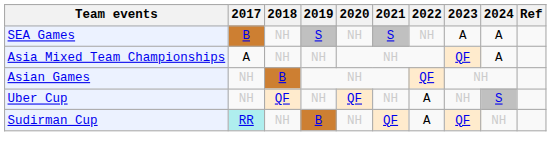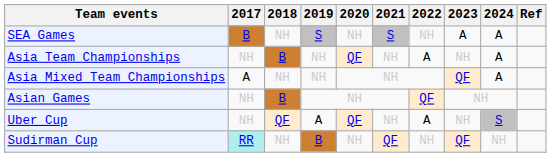 <table class="wikitable" style="font-size: 90%; text-align:center">
 <tr>
 <th>Team events</th>
 <th>2017</th>
 <th>2018</th>
 <th>2019</th>
 <th>2020</th>
 <th>2021</th>
 <th>2022</th>
 <th>2023</th>
 <th>2024</th>
 <th>Ref</th>
 </tr>
 <tr>
 <td bgcolor="#ECF2FF"; align="left"><a href='#'>SEA Games</a></td>
 <td bgcolor=CD7F32><a href='#'>B</a></td>
 <td style=color:#ccc>NH</td>
 <td bgcolor=silver><a href='#'>S</a></td>
 <td style=color:#ccc>NH</td>
 <td bgcolor=silver><a href='#'>S</a></td>
 <td style=color:#ccc>NH</td>
 <td>A</td>
 <td>A</td>
 <td></td>
 </tr>
 <tr>
+<td bgcolor="#ECF2FF"; align="left"><a href='#'>Asia Team Championships</a></td>
+<td style=color:#ccc>NH</td>
+<td bgcolor=CD7F32><a href='#'>B</a></td>
+<td style=color:#ccc>NH</td>
+<td bgcolor=FFEBCD><a href='#'>QF</a></td>
+<td style=color:#ccc>NH</td>
+<td>A</td>
+<td style=color:#ccc>NH</td>
+<td>A</td>
+<td></td>
+</tr>
+<tr>
 <td bgcolor="#ECF2FF"; align="left"><a href='#'>Asia Mixed Team Championships</a></td>
 <td>A</td>
 <td style=color:#ccc>NH</td>
 <td style=color:#ccc>NH</td>
 <td colspan="3" style=color:#ccc>NH</td>
 <td bgcolor=FFEBCD><a href='#'>QF</a></td>
 <td>A</td>
 <td></td>
 </tr>
 <tr>
 <td bgcolor="#ECF2FF"; align="left"><a href='#'>Asian Games</a></td>
 <td style=color:#ccc>NH</td>
 <td bgcolor=CD7F32><a href='#'>B</a></td>
 <td colspan="3" style=color:#ccc>NH</td>
 <td bgcolor=FFEBCD><a href='#'>QF</a></td>
 <td colspan="2" style=color:#ccc>NH</td>
 <td></td>
 </tr>
 <tr>
 <td bgcolor="#ECF2FF"; align="left"><a href='#'>Uber Cup</a></td>
 <td style=color:#ccc>NH</td>
 <td bgcolor=FFEBCD><a href='#'>QF</a></td>
-<td style=color:#ccc>NH</td>
+<td>A</td>
 <td bgcolor=FFEBCD><a href='#'>QF</a></td>
 <td style=color:#ccc>NH</td>
 <td>A</td>
 <td style=color:#ccc>NH</td>
 <td bgcolor=silver><a href='#'>S</a></td>
 <td></td>
 </tr>
 <tr>
 <td bgcolor="#ECF2FF"; align="left"><a href='#'>Sudirman Cup</a></td>
 <td bgcolor=AFEEEE><a href='#'>RR</a></td>
 <td style=color:#ccc>NH</td>
 <td bgcolor=CD7F32><a href='#'>B</a></td>
 <td style=color:#ccc>NH</td>
 <td bgcolor=FFEBCD><a href='#'>QF</a></td>
-<td>A</td>
+<td style=color:#ccc>NH</td>
 <td bgcolor=FFEBCD><a href='#'>QF</a></td>
 <td style=color:#ccc>NH</td>
 <td></td>
 </tr>
 </table>
